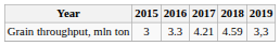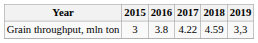 <table class="wikitable"  style="text-align:center">
 <tr>
 <th>Year</th>
 <th>2015</th>
 <th>2016</th>
 <th>2017</th>
 <th>2018</th>
 <th>2019</th>
 </tr>
 <tr>
 <td>Grain throughput, mln ton</td>
 <td>3</td>
-<td>3.3</td>
-<td>4.21</td>
+<td>3.8</td>
+<td>4.22</td>
 <td>4.59</td>
 <td>3,3</td>
 </tr>
 <tr>
 </tr>
 </table>
